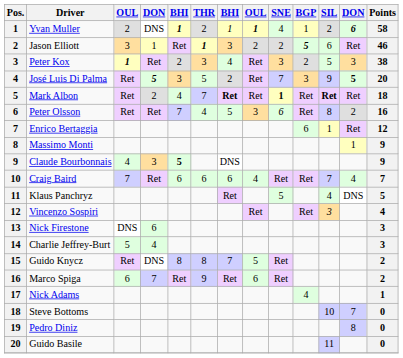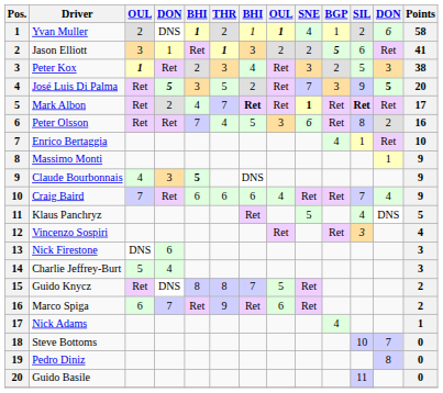 <table class="wikitable" style="font-size: 85%; text-align:center;">
 <tr valign="top">
 <th valign="middle">Pos.</th>
 <th valign="middle">Driver</th>
 <th><a href='#'>OUL</a></th>
 <th><a href='#'>DON</a></th>
 <th><a href='#'>BHI</a></th>
 <th><a href='#'>THR</a></th>
 <th><a href='#'>BHI</a></th>
 <th><a href='#'>OUL</a></th>
 <th><a href='#'>SNE</a></th>
 <th><a href='#'>BGP</a></th>
 <th><a href='#'>SIL</a></th>
 <th><a href='#'>DON</a></th>
 <th>Points</th>
 </tr>
 <tr>
 <th>1</th>
 <td align=left> <a href='#'>Yvan Muller</a></td>
 <td style="background:#DFDFDF;">2</td>
 <td style="background:#FFFFFF;">DNS</td>
 <td style="background:#FFFFBF;"><strong><em>1</em></strong></td>
 <td style="background:#DFDFDF;">2</td>
 <td style="background:#FFFFBF;"><em>1</em></td>
 <td style="background:#FFFFBF;"><strong><em>1</em></strong></td>
 <td style="background:#DFFFDF;">4</td>
 <td style="background:#FFFFBF;">1</td>
 <td style="background:#DFDFDF;">2</td>
-<td style="background:#DFFFDF;"><strong><em>6</em></strong></td>
+<td style="background:#DFFFDF;"><em>6</em></td>
 <th>58</th>
 </tr>
 <tr>
 <th>2</th>
 <td align=left> Jason Elliott</td>
 <td style="background:#FFDF9F;">3</td>
 <td style="background:#FFFFBF;">1</td>
 <td style="background:#EFCFFF;">Ret</td>
 <td style="background:#FFFFBF;"><strong><em>1</em></strong></td>
 <td style="background:#FFDF9F;">3</td>
 <td style="background:#DFDFDF;">2</td>
 <td style="background:#DFDFDF;">2</td>
 <td style="background:#DFFFDF;"><strong><em>5</em></strong></td>
 <td style="background:#DFFFDF;">6</td>
 <td style="background:#EFCFFF;">Ret</td>
-<th>46</th>
+<th>41</th>
 </tr>
 <tr>
 <th>3</th>
 <td align=left> <a href='#'>Peter Kox</a></td>
 <td style="background:#FFFFBF;"><strong><em>1</em></strong></td>
 <td style="background:#EFCFFF;">Ret</td>
 <td style="background:#DFDFDF;">2</td>
 <td style="background:#FFDF9F;">3</td>
 <td style="background:#DFFFDF;">4</td>
 <td style="background:#EFCFFF;">Ret</td>
 <td style="background:#FFDF9F;">3</td>
 <td style="background:#DFDFDF;">2</td>
 <td style="background:#DFFFDF;">5</td>
 <td style="background:#FFDF9F;">3</td>
 <th>38</th>
 </tr>
 <tr>
 <th>4</th>
 <td align=left> <a href='#'>José Luis Di Palma</a></td>
 <td style="background:#EFCFFF;">Ret</td>
 <td style="background:#DFFFDF;"><strong><em>5</em></strong></td>
 <td style="background:#FFDF9F;">3</td>
 <td style="background:#DFFFDF;">5</td>
 <td style="background:#DFDFDF;">2</td>
 <td style="background:#EFCFFF;">Ret</td>
 <td style="background:#CFCFFF;">7</td>
 <td style="background:#FFDF9F;">3</td>
 <td style="background:#CFCFFF;">9</td>
 <td style="background:#DFFFDF;"><strong>5</strong></td>
 <th>20</th>
 </tr>
 <tr>
 <th>5</th>
 <td align=left> <a href='#'>Mark Albon</a></td>
 <td style="background:#EFCFFF;">Ret</td>
 <td style="background:#DFDFDF;">2</td>
 <td style="background:#DFFFDF;">4</td>
 <td style="background:#CFCFFF;">7</td>
 <td style="background:#EFCFFF;"><strong>Ret</strong></td>
 <td style="background:#EFCFFF;">Ret</td>
 <td style="background:#FFFFBF;"><strong>1</strong></td>
 <td style="background:#EFCFFF;">Ret</td>
 <td style="background:#EFCFFF;"><strong>Ret</strong></td>
 <td style="background:#EFCFFF;">Ret</td>
-<th>18</th>
+<th>17</th>
 </tr>
 <tr>
 <th>6</th>
 <td align=left> <a href='#'>Peter Olsson</a></td>
 <td style="background:#EFCFFF;">Ret</td>
 <td style="background:#EFCFFF;">Ret</td>
 <td style="background:#CFCFFF;">7</td>
 <td style="background:#DFFFDF;">4</td>
 <td style="background:#DFFFDF;">5</td>
 <td style="background:#FFDF9F;">3</td>
 <td style="background:#DFFFDF;"><em>6</em></td>
 <td style="background:#EFCFFF;">Ret</td>
 <td style="background:#CFCFFF;">8</td>
 <td style="background:#DFDFDF;">2</td>
 <th>16</th>
 </tr>
 <tr>
 <th>7</th>
 <td align=left> <a href='#'>Enrico Bertaggia</a></td>
 <td></td>
 <td></td>
 <td></td>
 <td></td>
 <td></td>
 <td></td>
 <td></td>
-<td style="background:#DFFFDF;">6</td>
+<td style="background:#DFFFDF;">4</td>
 <td style="background:#FFFFBF;">1</td>
 <td style="background:#EFCFFF;">Ret</td>
-<th>12</th>
+<th>10</th>
 </tr>
 <tr>
 <th>8</th>
 <td align=left> <a href='#'>Massimo Monti</a></td>
 <td></td>
 <td></td>
 <td></td>
 <td></td>
 <td></td>
 <td></td>
 <td></td>
 <td></td>
 <td></td>
 <td style="background:#FFFFBF;">1</td>
 <th>9</th>
 </tr>
 <tr>
 <th>9</th>
 <td align=left> <a href='#'>Claude Bourbonnais</a></td>
 <td style="background:#DFFFDF;">4</td>
 <td style="background:#FFDF9F;">3</td>
 <td style="background:#DFFFDF;"><strong>5</strong></td>
 <td></td>
 <td style="background:#FFFFFF;">DNS</td>
 <td></td>
 <td></td>
 <td></td>
 <td></td>
 <td></td>
 <th>9</th>
 </tr>
 <tr>
 <th>10</th>
 <td align=left> <a href='#'>Craig Baird</a></td>
 <td style="background:#CFCFFF;">7</td>
 <td style="background:#EFCFFF;">Ret</td>
 <td style="background:#DFFFDF;">6</td>
 <td style="background:#DFFFDF;">6</td>
 <td style="background:#DFFFDF;">6</td>
 <td style="background:#DFFFDF;">4</td>
 <td style="background:#EFCFFF;">Ret</td>
 <td style="background:#EFCFFF;">Ret</td>
 <td style="background:#CFCFFF;">7</td>
 <td style="background:#DFFFDF;">4</td>
-<th>7</th>
+<th>9</th>
 </tr>
 <tr>
 <th>11</th>
 <td align=left> Klaus Panchryz</td>
 <td></td>
 <td></td>
 <td></td>
 <td></td>
 <td style="background:#EFCFFF;">Ret</td>
 <td></td>
 <td style="background:#DFFFDF;">5</td>
 <td></td>
 <td style="background:#DFFFDF;">4</td>
 <td style="background:#FFFFFF;">DNS</td>
 <th>5</th>
 </tr>
 <tr>
 <th>12</th>
 <td align=left> <a href='#'>Vincenzo Sospiri</a></td>
 <td></td>
 <td></td>
 <td></td>
 <td></td>
 <td></td>
 <td style="background:#EFCFFF;">Ret</td>
 <td></td>
 <td style="background:#EFCFFF;">Ret</td>
 <td style="background:#FFDF9F;"><em>3</em></td>
 <td></td>
 <th>4</th>
 </tr>
 <tr>
 <th>13</th>
 <td align=left> <a href='#'>Nick Firestone</a></td>
 <td style="background:#FFFFFF;">DNS</td>
 <td style="background:#DFFFDF;">6</td>
 <td></td>
 <td></td>
 <td></td>
 <td></td>
 <td></td>
 <td></td>
 <td></td>
 <td></td>
 <th>3</th>
 </tr>
 <tr>
 <th>14</th>
 <td align=left> Charlie Jeffrey-Burt</td>
 <td style="background:#DFFFDF;">5</td>
 <td style="background:#DFFFDF;">4</td>
 <td></td>
 <td></td>
 <td></td>
 <td></td>
 <td></td>
 <td></td>
 <td></td>
 <td></td>
 <th>3</th>
 </tr>
 <tr>
 <th>15</th>
 <td align=left> Guido Knycz</td>
 <td style="background:#EFCFFF;">Ret</td>
 <td style="background:#FFFFFF;">DNS</td>
 <td style="background:#CFCFFF;">8</td>
 <td style="background:#CFCFFF;">8</td>
 <td style="background:#CFCFFF;">7</td>
 <td style="background:#DFFFDF;">5</td>
 <td style="background:#EFCFFF;">Ret</td>
 <td></td>
 <td></td>
 <td></td>
 <th>2</th>
 </tr>
 <tr>
 <th>16</th>
 <td align=left> Marco Spiga</td>
 <td style="background:#DFFFDF;">6</td>
 <td style="background:#CFCFFF;">7</td>
 <td style="background:#EFCFFF;">Ret</td>
 <td style="background:#CFCFFF;">9</td>
 <td style="background:#EFCFFF;">Ret</td>
 <td style="background:#DFFFDF;">6</td>
 <td style="background:#EFCFFF;">Ret</td>
 <td></td>
 <td></td>
 <td></td>
 <th>2</th>
 </tr>
 <tr>
 <th>17</th>
 <td align=left> <a href='#'>Nick Adams</a></td>
 <td></td>
 <td></td>
 <td></td>
 <td></td>
 <td></td>
 <td></td>
 <td></td>
 <td style="background:#DFFFDF;">4</td>
 <td></td>
 <td></td>
 <th>1</th>
 </tr>
 <tr>
 <th>18</th>
 <td align=left> Steve Bottoms</td>
 <td></td>
 <td></td>
 <td></td>
 <td></td>
 <td></td>
 <td></td>
 <td></td>
 <td></td>
 <td style="background:#CFCFFF;">10</td>
 <td style="background:#CFCFFF;">7</td>
 <th>0</th>
 </tr>
 <tr>
 <th>19</th>
 <td align=left> <a href='#'>Pedro Diniz</a></td>
 <td></td>
 <td></td>
 <td></td>
 <td></td>
 <td></td>
 <td></td>
 <td></td>
 <td></td>
 <td></td>
 <td style="background:#CFCFFF;">8</td>
 <th>0</th>
 </tr>
 <tr>
 <th>20</th>
 <td align=left> Guido Basile</td>
 <td></td>
 <td></td>
 <td></td>
 <td></td>
 <td></td>
 <td></td>
 <td></td>
 <td></td>
 <td style="background:#CFCFFF;">11</td>
 <td></td>
 <th>0</th>
 </tr>
 <tr>
 </tr>
 </table>
